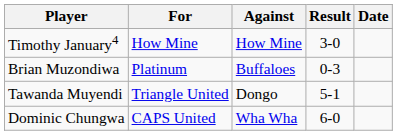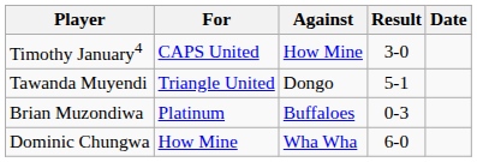 <table class="wikitable sortable">
 <tr>
 <th>Player</th>
 <th>For</th>
 <th>Against</th>
 <th style="text-align:center">Result</th>
 <th>Date</th>
 </tr>
 <tr>
 <td>Timothy January<sup>4</sup></td>
-<td><a href='#'>How Mine</a></td>
+<td><a href='#'>CAPS United</a></td>
 <td><a href='#'>How Mine</a></td>
 <td style="text-align:center;">3-0</td>
+<td></td>
+</tr>
+<tr>
+<td>Tawanda Muyendi</td>
+<td><a href='#'>Triangle United</a></td>
+<td>Dongo</td>
+<td style="text-align:center;">5-1</td>
 <td></td>
 </tr>
 <tr>
 <td>Brian Muzondiwa</td>
 <td><a href='#'>Platinum</a></td>
 <td><a href='#'>Buffaloes</a></td>
 <td style="text-align:center;">0-3</td>
 <td></td>
 </tr>
 <tr>
-<td>Tawanda Muyendi</td>
-<td><a href='#'>Triangle United</a></td>
-<td>Dongo</td>
-<td style="text-align:center;">5-1</td>
-<td></td>
-</tr>
-<tr>
 <td>Dominic Chungwa</td>
-<td><a href='#'>CAPS United</a></td>
+<td><a href='#'>How Mine</a></td>
 <td><a href='#'>Wha Wha</a></td>
 <td style="text-align:center;">6-0</td>
 <td></td>
 </tr>
 </table>
